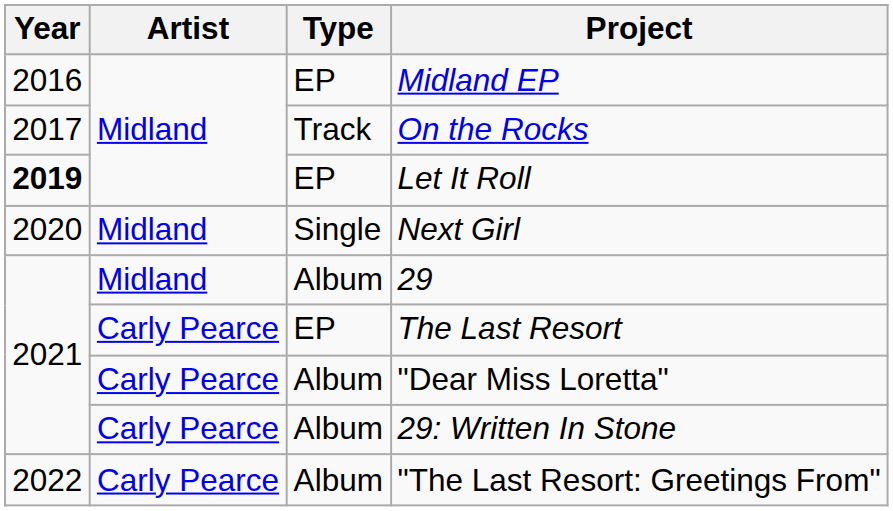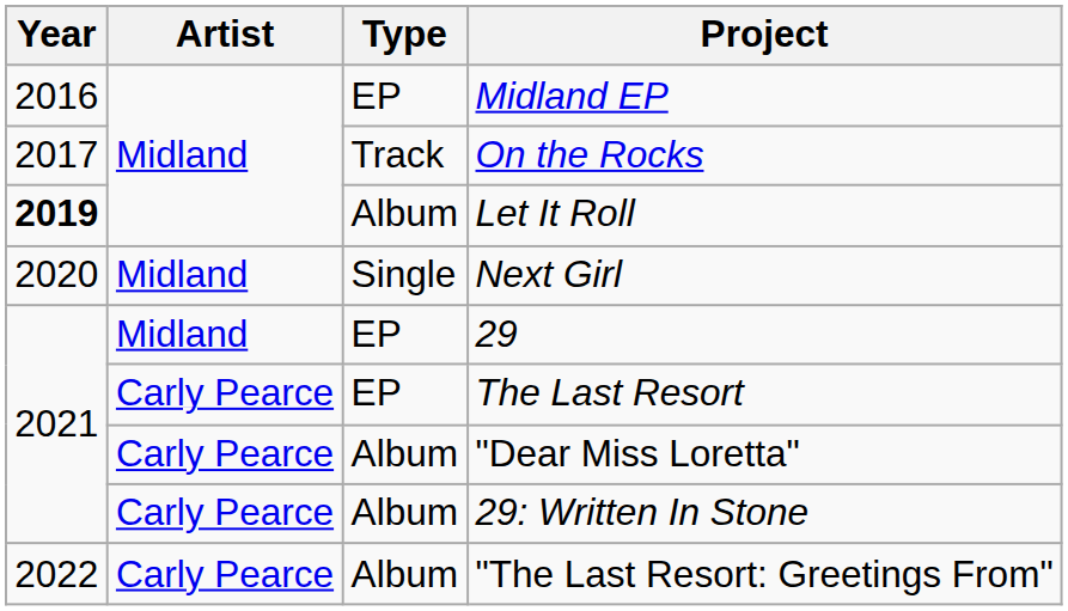 <table class="wikitable">
 <tr>
 <th>Year</th>
 <th>Artist</th>
 <th>Type</th>
 <th>Project</th>
 </tr>
 <tr>
 <td>2016</td>
 <td rowspan=3><a href='#'>Midland</a></td>
 <td>EP</td>
 <td><em><a href='#'>Midland EP</a></em></td>
 </tr>
 <tr>
 <td>2017</td>
 <td>Track</td>
 <td><em><a href='#'>On the Rocks</a></em></td>
 </tr>
 <tr>
 <td><strong>2019</strong></td>
-<td>EP</td>
+<td>Album</td>
 <td><em>Let It Roll</em></td>
 </tr>
 <tr>
 <td>2020</td>
 <td rowspan=1><a href='#'>Midland</a></td>
 <td>Single</td>
 <td><em>Next Girl</em></td>
 </tr>
 <tr>
 <td rowspan=4>2021</td>
 <td rowspan=1><a href='#'>Midland</a></td>
-<td>Album</td>
+<td>EP</td>
 <td><em>29</em></td>
 </tr>
 <tr>
 <td rowspan=1><a href='#'>Carly Pearce</a></td>
 <td>EP</td>
 <td><em>The Last Resort</em></td>
 </tr>
 <tr>
 <td rowspan=1><a href='#'>Carly Pearce</a></td>
 <td>Album</td>
 <td>"Dear Miss Loretta"</td>
 </tr>
 <tr>
 <td rowspan=1><a href='#'>Carly Pearce</a></td>
 <td>Album</td>
 <td><em>29: Written In Stone</em></td>
 </tr>
 <tr>
 <td rowspan=1>2022</td>
 <td rowspan=1><a href='#'>Carly Pearce</a></td>
 <td>Album</td>
 <td>"The Last Resort: Greetings From"</td>
 </tr>
 </table>
